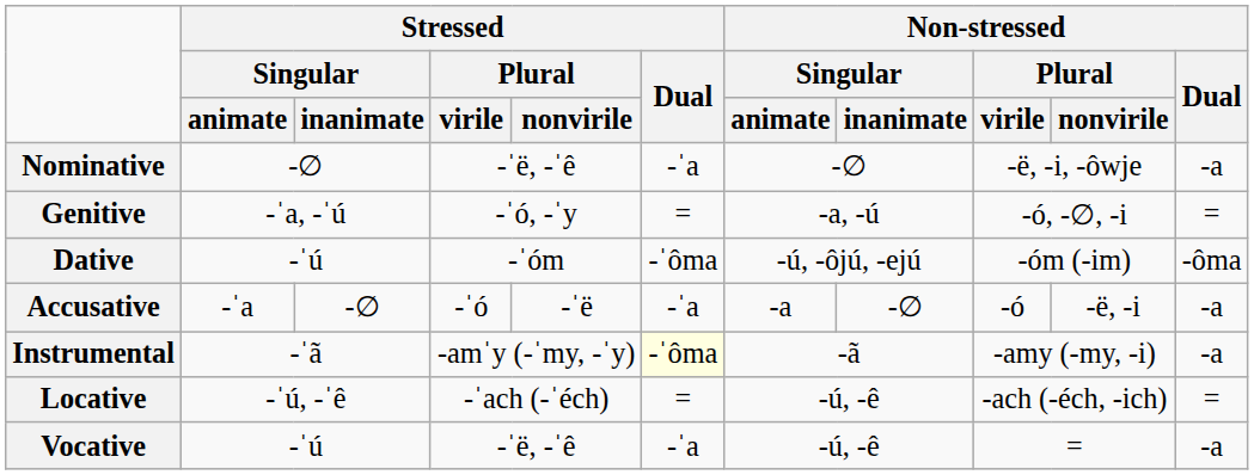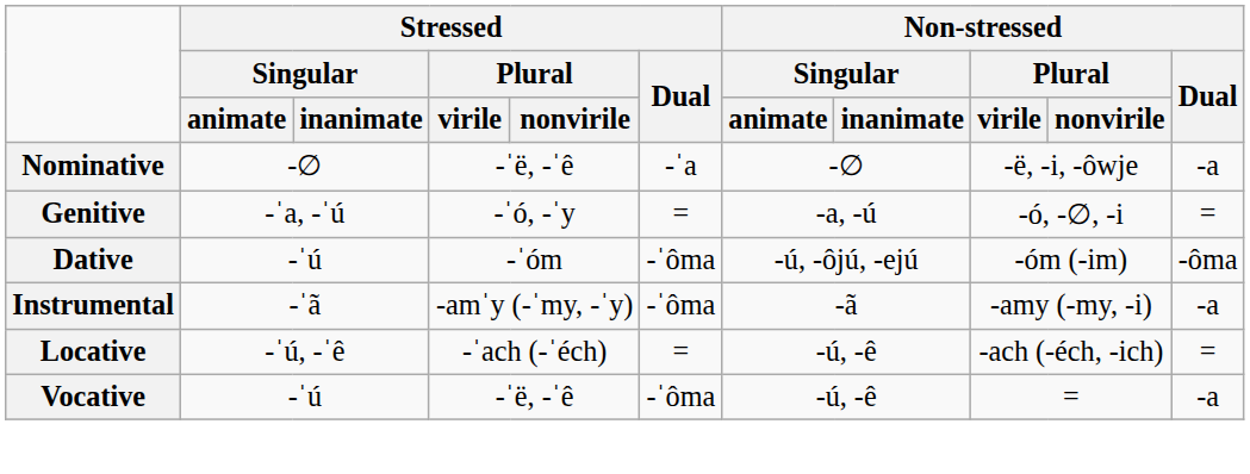 <table class="wikitable" style="text-align:center">
 <tr>
 <td rowspan="3"></td>
 <th colspan="5">Stressed</th>
 <th colspan="5">Non-stressed</th>
 </tr>
 <tr>
 <th colspan="2">Singular</th>
 <th colspan="2">Plural</th>
 <th rowspan="2">Dual</th>
 <th colspan="2">Singular</th>
 <th colspan="2">Plural</th>
 <th rowspan="2">Dual</th>
 </tr>
 <tr>
 <th>animate</th>
 <th>inanimate</th>
 <th>virile</th>
 <th>nonvirile</th>
 <th>animate</th>
 <th>inanimate</th>
 <th>virile</th>
 <th>nonvirile</th>
 </tr>
 <tr>
 <th>Nominative</th>
 <td colspan="2">-∅</td>
 <td colspan="2">-ˈë, -ˈê</td>
 <td>-ˈa</td>
 <td colspan="2">-∅</td>
 <td colspan="2">-ë, -i, -ôwje</td>
 <td>-a</td>
 </tr>
 <tr>
 <th>Genitive</th>
 <td colspan="2">-ˈa, -ˈú</td>
 <td colspan="2">-ˈó, -ˈy</td>
 <td>= </td>
 <td colspan="2">-a, -ú</td>
 <td colspan="2">-ó, -∅, -i</td>
 <td>= </td>
 </tr>
 <tr>
 <th>Dative</th>
 <td colspan="2">-ˈú</td>
 <td colspan="2">-ˈóm</td>
 <td>-ˈôma</td>
 <td colspan="2">-ú, -ôjú, -ejú</td>
 <td colspan="2">-óm (-im)</td>
 <td>-ôma</td>
 </tr>
 <tr>
-<th>Accusative</th>
-<td>-ˈa</td>
-<td>-∅</td>
-<td>-ˈó</td>
-<td>-ˈë</td>
-<td>-ˈa</td>
-<td>-a</td>
-<td>-∅</td>
-<td>-ó</td>
-<td>-ë, -i</td>
-<td>-a</td>
-</tr>
-<tr>
 <th>Instrumental</th>
 <td colspan="2">-ˈã</td>
 <td colspan="2">-amˈy (-ˈmy, -ˈy)</td>
-<td style="background: lightyellow;">-ˈôma</td>
+<td>-ˈôma</td>
 <td colspan="2">-ã</td>
 <td colspan="2">-amy (-my, -i)</td>
 <td>-a</td>
 </tr>
 <tr>
 <th>Locative</th>
 <td colspan="2">-ˈú, -ˈê</td>
 <td colspan="2">-ˈach (-ˈéch)</td>
 <td>= </td>
 <td colspan="2">-ú, -ê</td>
 <td colspan="2">-ach (-éch, -ich)</td>
 <td>= </td>
 </tr>
 <tr>
 <th>Vocative</th>
 <td colspan="2">-ˈú</td>
 <td colspan="2">-ˈë, -ˈê</td>
-<td>-ˈa</td>
+<td>-ˈôma</td>
 <td colspan="2">-ú, -ê</td>
 <td colspan="2">= </td>
 <td>-a</td>
 </tr>
 </table>
